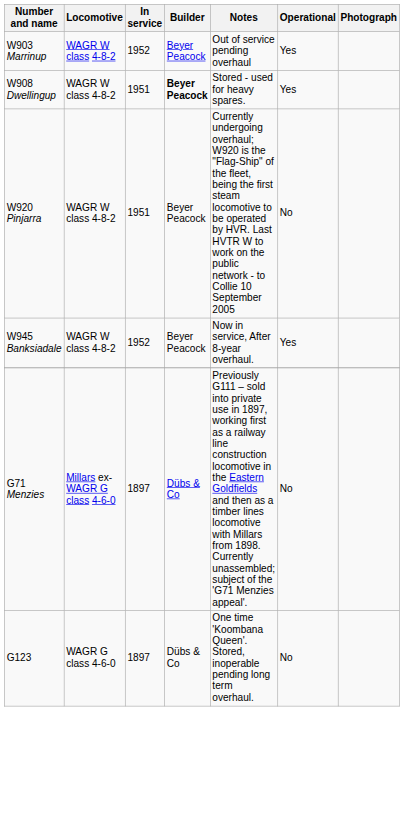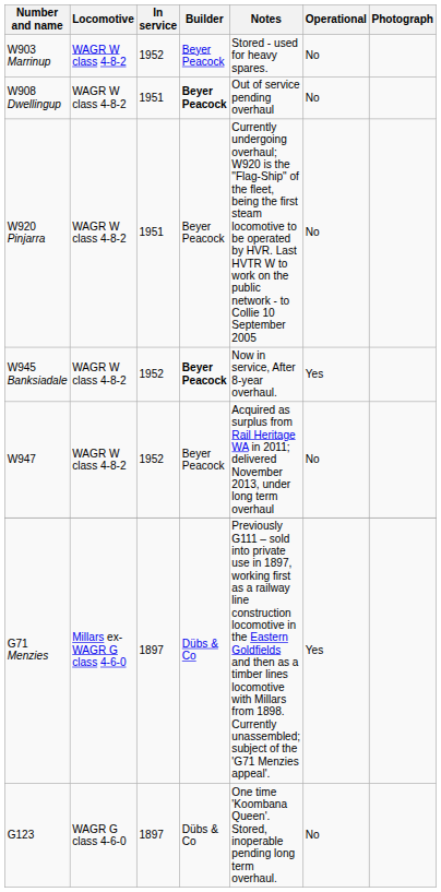 <table class="wikitable">
 <tr>
 <th>Number and name</th>
 <th>Locomotive</th>
 <th>In service</th>
 <th>Builder</th>
 <th>Notes</th>
 <th>Operational</th>
 <th>Photograph</th>
 </tr>
 <tr>
 <td>W903 <em>Marrinup</em></td>
 <td><a href='#'>WAGR W class</a> <a href='#'>4-8-2</a></td>
 <td>1952</td>
 <td><a href='#'>Beyer Peacock</a></td>
-<td>Out of service pending overhaul</td>
-<td>Yes</td>
+<td>Stored - used for heavy spares.</td>
+<td>No</td>
 <td></td>
 </tr>
 <tr>
 <td>W908 <em>Dwellingup</em></td>
 <td>WAGR W class 4-8-2</td>
 <td>1951</td>
 <td><strong>Beyer Peacock</strong></td>
-<td>Stored - used for heavy spares.</td>
-<td>Yes</td>
+<td>Out of service pending overhaul</td>
+<td>No</td>
 <td></td>
 </tr>
 <tr>
 <td>W920 <em>Pinjarra</em></td>
 <td>WAGR W class 4-8-2</td>
 <td>1951</td>
 <td>Beyer Peacock</td>
 <td>Currently undergoing overhaul; W920 is the "Flag-Ship" of the fleet, being the first steam locomotive to be operated by HVR. Last HVTR W to work on the public network - to Collie 10 September 2005</td>
 <td>No</td>
 <td></td>
 </tr>
 <tr>
 <td>W945 <em>Banksiadale</em></td>
 <td>WAGR W class 4-8-2</td>
 <td>1952</td>
-<td>Beyer Peacock</td>
+<td><strong>Beyer Peacock</strong></td>
 <td>Now in service, After 8-year overhaul.</td>
 <td>Yes</td>
+<td></td>
+</tr>
+<tr>
+<td>W947</td>
+<td>WAGR W class 4-8-2</td>
+<td>1952</td>
+<td>Beyer Peacock</td>
+<td>Acquired as surplus from <a href='#'>Rail Heritage WA</a> in 2011; delivered November 2013, under long term overhaul</td>
+<td>No</td>
 <td></td>
 </tr>
 <tr>
 </tr>
 <tr>
 <td>G71 <em>Menzies</em></td>
 <td><a href='#'>Millars</a> ex-<a href='#'>WAGR G class</a> <a href='#'>4-6-0</a></td>
 <td>1897</td>
 <td><a href='#'>Dübs & Co</a></td>
 <td>Previously G111 – sold into private use in 1897, working first as a railway line construction locomotive in the <a href='#'>Eastern Goldfields</a> and then as a timber lines locomotive with Millars from 1898. Currently unassembled; subject of the 'G71 Menzies appeal'.</td>
-<td>No</td>
+<td>Yes</td>
 <td></td>
 </tr>
 <tr>
 <td>G123</td>
 <td>WAGR G class 4-6-0</td>
 <td>1897</td>
 <td>Dübs & Co</td>
 <td>One time 'Koombana Queen'. Stored, inoperable pending long term overhaul.</td>
 <td>No</td>
 <td></td>
 </tr>
 </table>
